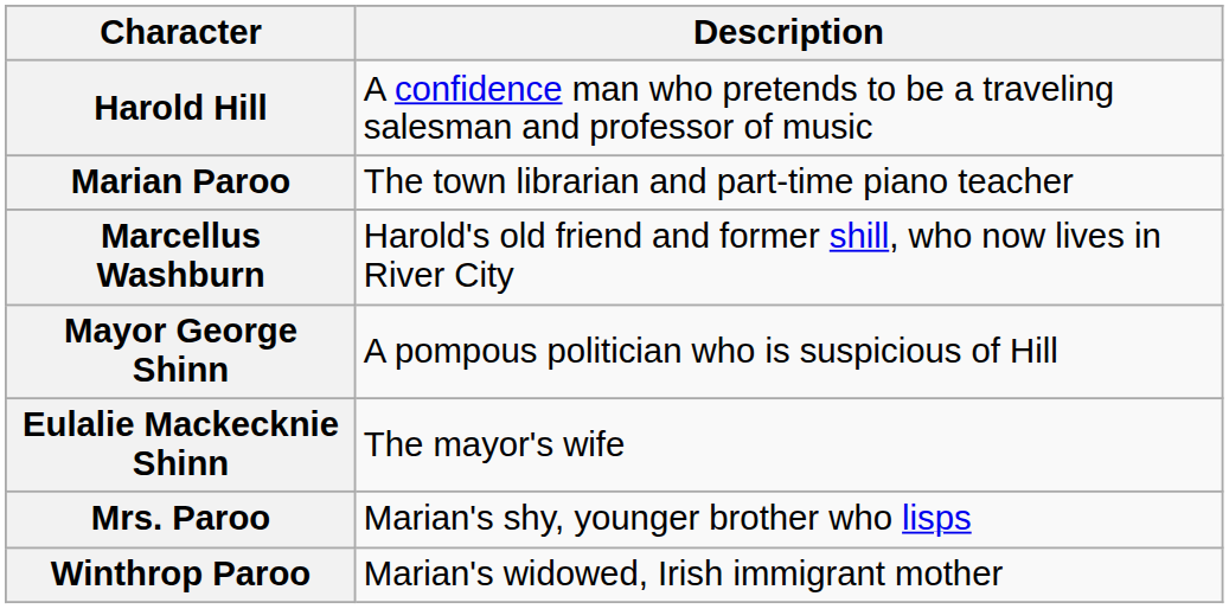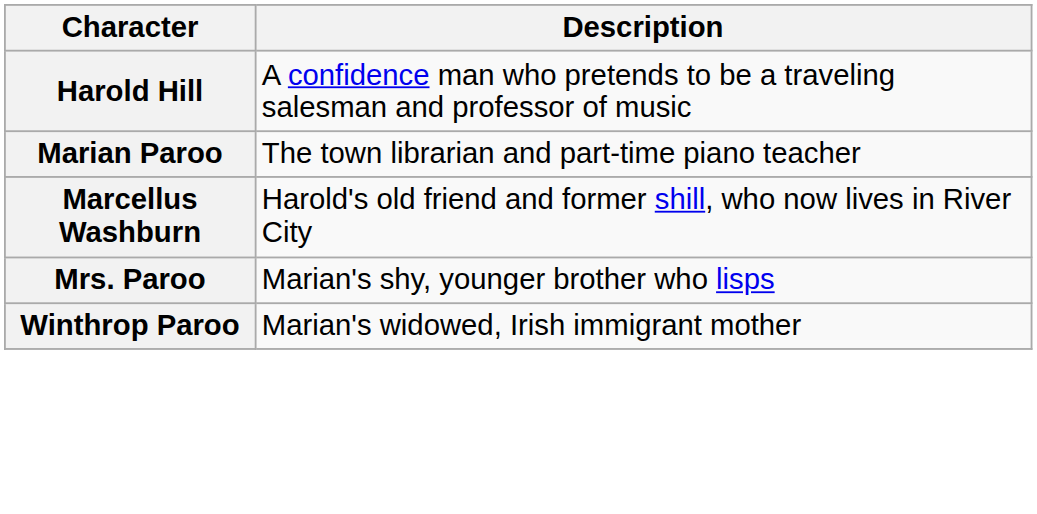 <table class="wikitable sortable" style="width:90%;">
 <tr>
 <th scope="col">Character</th>
 <th scope="col" class="unsortable">Description</th>
 </tr>
 <tr>
 <th scope="row">Harold Hill</th>
 <td>A <a href='#'>confidence</a> man who pretends to be a traveling salesman and professor of music</td>
 </tr>
 <tr>
 <th scope="row">Marian Paroo</th>
 <td>The town librarian and part-time piano teacher</td>
 </tr>
 <tr>
 <th scope="row">Marcellus Washburn</th>
 <td>Harold's old friend and former <a href='#'>shill</a>, who now lives in River City</td>
 </tr>
 <tr>
-<th scope="row">Mayor George Shinn</th>
-<td>A pompous politician who is suspicious of Hill</td>
-</tr>
-<tr>
-<th scope="row">Eulalie Mackecknie Shinn</th>
-<td>The mayor's wife</td>
-</tr>
-<tr>
 <th scope="row">Mrs. Paroo</th>
 <td>Marian's shy, younger brother who <a href='#'>lisps</a></td>
 </tr>
 <tr>
 <th scope="row">Winthrop Paroo</th>
 <td>Marian's widowed, Irish immigrant mother</td>
 </tr>
 </table>
